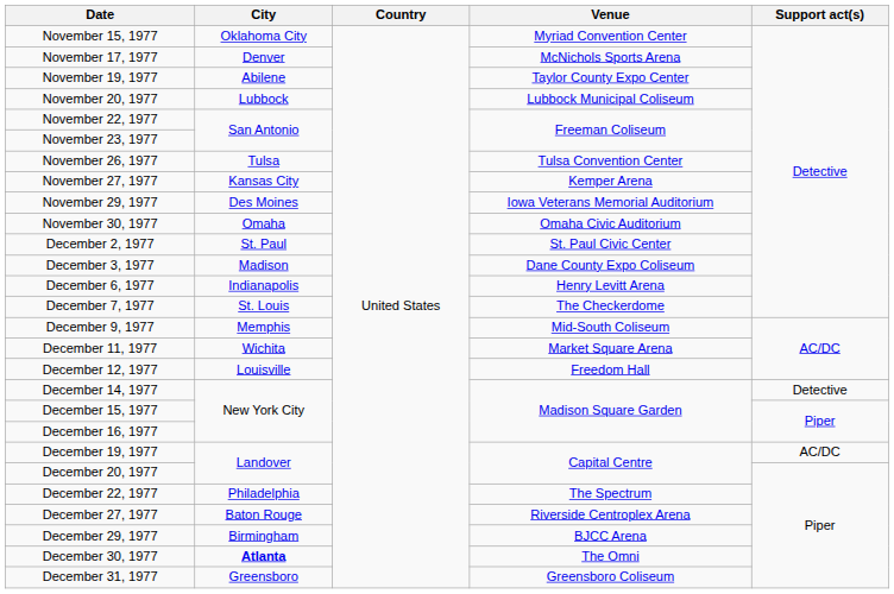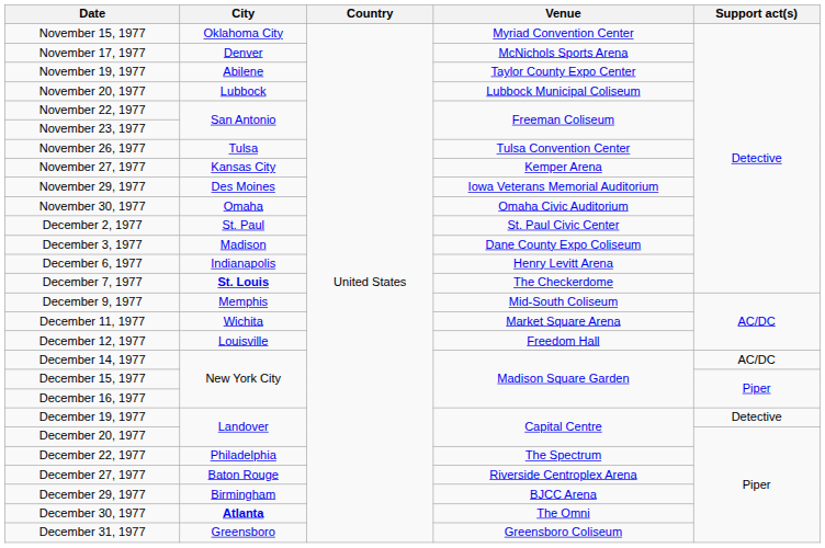 <table class="wikitable plainrowheaders" style="text-align:center;">
 <tr>
 <th scope="col" style="width:14em;">Date</th>
 <th scope="col" style="width:10em;">City</th>
 <th scope="col" style="width:10em;">Country</th>
 <th scope="col" style="width:21em;">Venue</th>
 <th scope="col" style="width:10em;">Support act(s)</th>
 </tr>
 <tr>
 <td>November 15, 1977</td>
 <td><a href='#'>Oklahoma City</a></td>
 <td rowspan="46">United States</td>
 <td><a href='#'>Myriad Convention Center</a></td>
 <td rowspan="14"><a href='#'>Detective</a></td>
 </tr>
 <tr>
 <td>November 17, 1977</td>
 <td><a href='#'>Denver</a></td>
 <td><a href='#'>McNichols Sports Arena</a></td>
 </tr>
 <tr>
 <td>November 19, 1977</td>
 <td><a href='#'>Abilene</a></td>
 <td><a href='#'>Taylor County Expo Center</a></td>
 </tr>
 <tr>
 <td>November 20, 1977</td>
 <td><a href='#'>Lubbock</a></td>
 <td><a href='#'>Lubbock Municipal Coliseum</a></td>
 </tr>
 <tr>
 <td>November 22, 1977</td>
 <td rowspan="2"><a href='#'>San Antonio</a></td>
 <td rowspan="2"><a href='#'>Freeman Coliseum</a></td>
 </tr>
 <tr>
 <td>November 23, 1977</td>
 </tr>
 <tr>
 <td>November 26, 1977</td>
 <td><a href='#'>Tulsa</a></td>
 <td><a href='#'>Tulsa Convention Center</a></td>
 </tr>
 <tr>
 <td>November 27, 1977</td>
 <td><a href='#'>Kansas City</a></td>
 <td><a href='#'>Kemper Arena</a></td>
 </tr>
 <tr>
 <td>November 29, 1977</td>
 <td><a href='#'>Des Moines</a></td>
 <td><a href='#'>Iowa Veterans Memorial Auditorium</a></td>
 </tr>
 <tr>
 <td>November 30, 1977</td>
 <td><a href='#'>Omaha</a></td>
 <td><a href='#'>Omaha Civic Auditorium</a></td>
 </tr>
 <tr>
 <td>December 2, 1977</td>
 <td><a href='#'>St. Paul</a></td>
 <td><a href='#'>St. Paul Civic Center</a></td>
 </tr>
 <tr>
 <td>December 3, 1977</td>
 <td><a href='#'>Madison</a></td>
 <td><a href='#'>Dane County Expo Coliseum</a></td>
 </tr>
 <tr>
 <td>December 6, 1977</td>
 <td><a href='#'>Indianapolis</a></td>
 <td><a href='#'>Henry Levitt Arena</a></td>
 </tr>
 <tr>
 <td>December 7, 1977</td>
-<td><a href='#'>St. Louis</a></td>
+<td><strong><a href='#'>St. Louis</a></strong></td>
 <td><a href='#'>The Checkerdome</a></td>
 </tr>
 <tr>
 <td>December 9, 1977</td>
 <td><a href='#'>Memphis</a></td>
 <td><a href='#'>Mid-South Coliseum</a></td>
 <td rowspan="3"><a href='#'>AC/DC</a></td>
 </tr>
 <tr>
 <td>December 11, 1977</td>
 <td><a href='#'>Wichita</a></td>
 <td><a href='#'>Market Square Arena</a></td>
 </tr>
 <tr>
 <td>December 12, 1977</td>
 <td><a href='#'>Louisville</a></td>
 <td><a href='#'>Freedom Hall</a></td>
 </tr>
 <tr>
 <td>December 14, 1977</td>
 <td rowspan="3">New York City</td>
 <td rowspan="3"><a href='#'>Madison Square Garden</a></td>
-<td>Detective</td>
+<td>AC/DC</td>
 </tr>
 <tr>
 <td>December 15, 1977</td>
 <td rowspan="2"><a href='#'>Piper</a></td>
 </tr>
 <tr>
 <td>December 16, 1977</td>
 </tr>
 <tr>
 <td>December 19, 1977</td>
 <td rowspan="2"><a href='#'>Landover</a></td>
 <td rowspan="2"><a href='#'>Capital Centre</a></td>
-<td>AC/DC</td>
+<td>Detective</td>
 </tr>
 <tr>
 <td>December 20, 1977</td>
 <td rowspan="6">Piper</td>
 </tr>
 <tr>
 <td>December 22, 1977</td>
 <td><a href='#'>Philadelphia</a></td>
 <td><a href='#'>The Spectrum</a></td>
 </tr>
 <tr>
 <td>December 27, 1977</td>
 <td><a href='#'>Baton Rouge</a></td>
 <td><a href='#'>Riverside Centroplex Arena</a></td>
 </tr>
 <tr>
 <td>December 29, 1977</td>
 <td><a href='#'>Birmingham</a></td>
 <td><a href='#'>BJCC Arena</a></td>
 </tr>
 <tr>
 <td>December 30, 1977</td>
 <td><strong><a href='#'>Atlanta</a></strong></td>
 <td><a href='#'>The Omni</a></td>
 </tr>
 <tr>
 <td>December 31, 1977</td>
 <td><a href='#'>Greensboro</a></td>
 <td><a href='#'>Greensboro Coliseum</a></td>
 </tr>
 </table>
